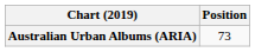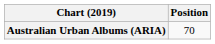 <table class="wikitable plainrowheaders" style="text-align:center;">
 <tr>
 <th scope="col">Chart (2019)</th>
 <th scope="col">Position</th>
 </tr>
 <tr>
 <th scope="row">Australian Urban Albums (ARIA)</th>
-<td>73</td>
+<td>70</td>
 </tr>
 </table>
